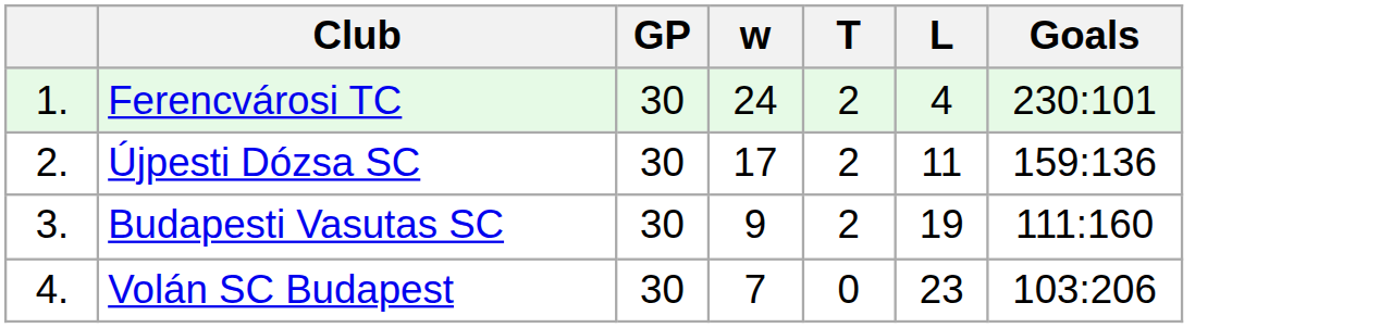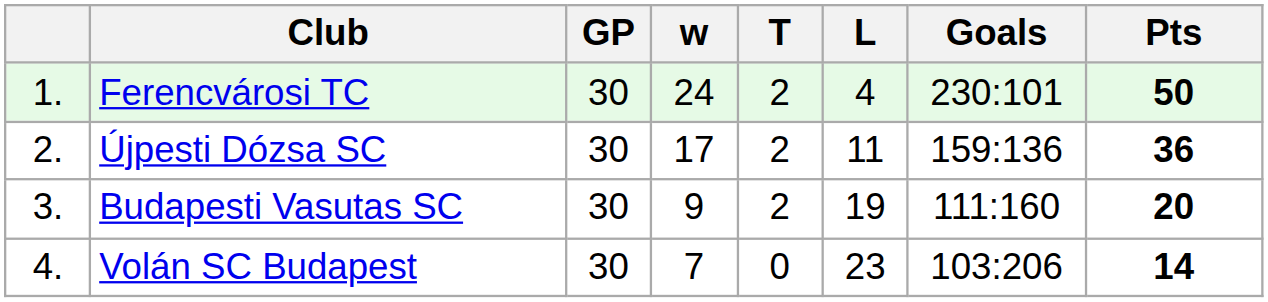 <table class="wikitable">
 <tr>
 <th width="30"></th>
 <th width="200">Club</th>
 <th width="30">GP</th>
 <th width="30">w</th>
 <th width="30">T</th>
 <th width="30">L</th>
 <th width="70">Goals</th>
+<th width="70">Pts</th>
 </tr>
 <tr bgcolor="#e6fae6" align="center">
 <td>1.</td>
 <td align="left"><a href='#'>Ferencvárosi TC</a></td>
 <td>30</td>
 <td>24</td>
 <td>2</td>
 <td>4</td>
 <td>230:101</td>
+<td><strong>50</strong></td>
 </tr>
 <tr bgcolor="#FFFFFF" align="center">
 <td>2.</td>
 <td align="left"><a href='#'>Újpesti Dózsa SC</a></td>
 <td>30</td>
 <td>17</td>
 <td>2</td>
 <td>11</td>
 <td>159:136</td>
+<td><strong>36</strong></td>
 </tr>
 <tr bgcolor="#FFFFFF" align="center">
 <td>3.</td>
 <td align="left"><a href='#'>Budapesti Vasutas SC</a></td>
 <td>30</td>
 <td>9</td>
 <td>2</td>
 <td>19</td>
 <td>111:160</td>
+<td><strong>20</strong></td>
 </tr>
 <tr bgcolor="#FFFFFF" align="center">
 <td>4.</td>
 <td align="left"><a href='#'>Volán SC Budapest</a></td>
 <td>30</td>
 <td>7</td>
 <td>0</td>
 <td>23</td>
 <td>103:206</td>
+<td><strong>14</strong></td>
 </tr>
 </table>
